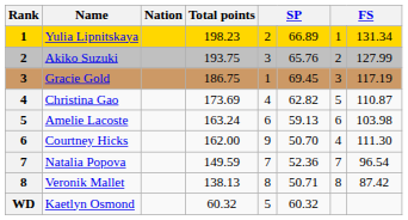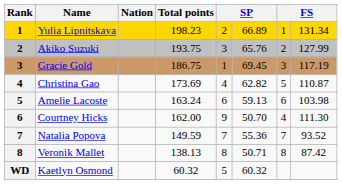 <table class="wikitable sortable">
 <tr>
 <th>Rank</th>
 <th>Name</th>
 <th>Nation</th>
 <th>Total points</th>
 <th colspan="2" width="80px"><a href='#'>SP</a></th>
 <th colspan="2" width="80px"><a href='#'>FS</a></th>
 </tr>
 <tr bgcolor="gold">
 <td align="center"><strong>1</strong></td>
 <td><a href='#'>Yulia Lipnitskaya</a></td>
 <td></td>
 <td align="center">198.23</td>
 <td align="center">2</td>
 <td align="center">66.89</td>
 <td align="center">1</td>
 <td align="center">131.34</td>
 </tr>
 <tr bgcolor="silver">
 <td align="center"><strong>2</strong></td>
 <td><a href='#'>Akiko Suzuki</a></td>
 <td></td>
 <td align="center">193.75</td>
 <td align="center">3</td>
 <td align="center">65.76</td>
 <td align="center">2</td>
 <td align="center">127.99</td>
 </tr>
 <tr bgcolor="cc9966">
 <td align="center"><strong>3</strong></td>
 <td><a href='#'>Gracie Gold</a></td>
 <td></td>
 <td align="center">186.75</td>
 <td align="center">1</td>
 <td align="center">69.45</td>
 <td align="center">3</td>
 <td align="center">117.19</td>
 </tr>
 <tr>
 <th>4</th>
 <td><a href='#'>Christina Gao</a></td>
 <td></td>
 <td align="center">173.69</td>
 <td align="center">4</td>
 <td align="center">62.82</td>
 <td align="center">5</td>
 <td align="center">110.87</td>
 </tr>
 <tr>
 <th>5</th>
 <td><a href='#'>Amelie Lacoste</a></td>
 <td></td>
 <td align="center">163.24</td>
 <td align="center">6</td>
 <td align="center">59.13</td>
 <td align="center">6</td>
 <td align="center">103.98</td>
 </tr>
 <tr>
 <th>6</th>
 <td><a href='#'>Courtney Hicks</a></td>
 <td></td>
 <td align="center">162.00</td>
 <td align="center">9</td>
 <td align="center">50.70</td>
 <td align="center">4</td>
 <td align="center">111.30</td>
 </tr>
 <tr>
 <th>7</th>
 <td><a href='#'>Natalia Popova</a></td>
 <td></td>
 <td align="center">149.59</td>
 <td align="center">7</td>
-<td align="center">52.36</td>
+<td align="center">55.36</td>
 <td align="center">7</td>
-<td align="center">96.54</td>
+<td align="center">93.52</td>
 </tr>
 <tr>
 <th>8</th>
 <td><a href='#'>Veronik Mallet</a></td>
 <td></td>
 <td align="center">138.13</td>
 <td align="center">8</td>
 <td align="center">50.71</td>
 <td align="center">8</td>
 <td align="center">87.42</td>
 </tr>
 <tr>
 <th>WD</th>
 <td><a href='#'>Kaetlyn Osmond</a></td>
 <td></td>
 <td align="center">60.32</td>
 <td align="center">5</td>
 <td align="center">60.32</td>
 <td align="center"></td>
 <td align="center"></td>
 </tr>
 </table>
